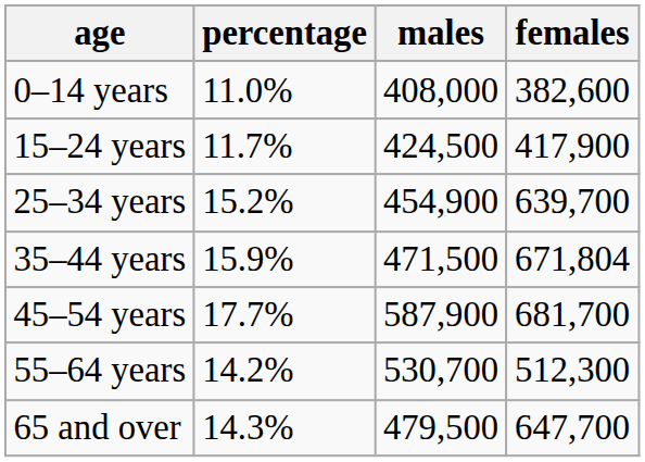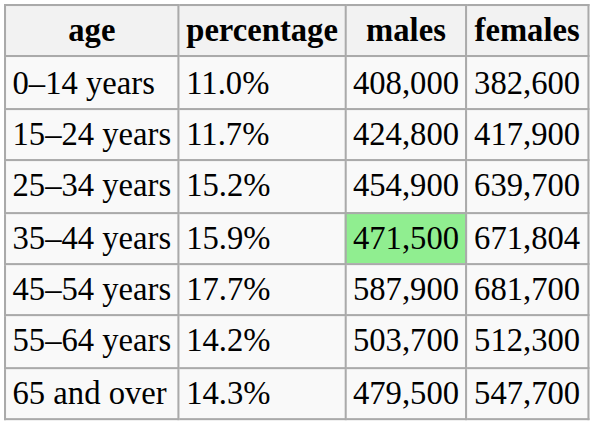 <table class="wikitable">
 <tr>
 <th>age</th>
 <th>percentage</th>
 <th>males</th>
 <th>females</th>
 </tr>
 <tr>
 <td>0–14 years</td>
 <td>11.0%</td>
 <td>408,000</td>
 <td>382,600</td>
 </tr>
 <tr>
 <td>15–24 years</td>
 <td>11.7%</td>
-<td>424,500</td>
+<td>424,800</td>
 <td>417,900</td>
 </tr>
 <tr>
 <td>25–34 years</td>
 <td>15.2%</td>
 <td>454,900</td>
 <td>639,700</td>
 </tr>
 <tr>
 <td>35–44 years</td>
 <td>15.9%</td>
-<td>471,500</td>
+<td style="background: lightgreen;">471,500</td>
 <td>671,804</td>
 </tr>
 <tr>
 <td>45–54 years</td>
 <td>17.7%</td>
 <td>587,900</td>
 <td>681,700</td>
 </tr>
 <tr>
 <td>55–64 years</td>
 <td>14.2%</td>
-<td>530,700</td>
+<td>503,700</td>
 <td>512,300</td>
 </tr>
 <tr>
 <td>65 and over</td>
 <td>14.3%</td>
 <td>479,500</td>
-<td>647,700</td>
+<td>547,700</td>
 </tr>
 </table>
